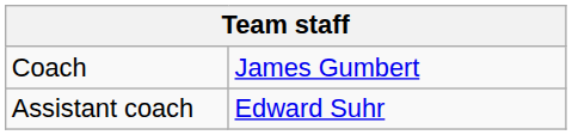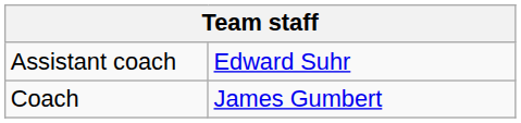 <table class="wikitable">
 <tr>
 <th colspan="2">Team staff</th>
 </tr>
 <tr>
+<td>Assistant coach</td>
+<td><a href='#'>Edward Suhr</a></td>
+</tr>
+<tr>
 <td width="130">Coach</td>
 <td width="200"><a href='#'>James Gumbert</a></td>
 </tr>
-<tr>
-<td>Assistant coach</td>
-<td><a href='#'>Edward Suhr</a></td>
-</tr>
 </table>
